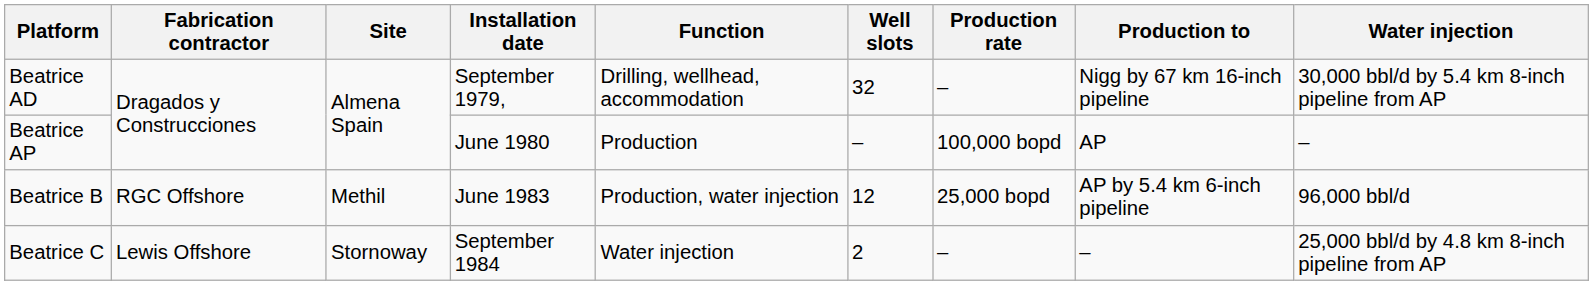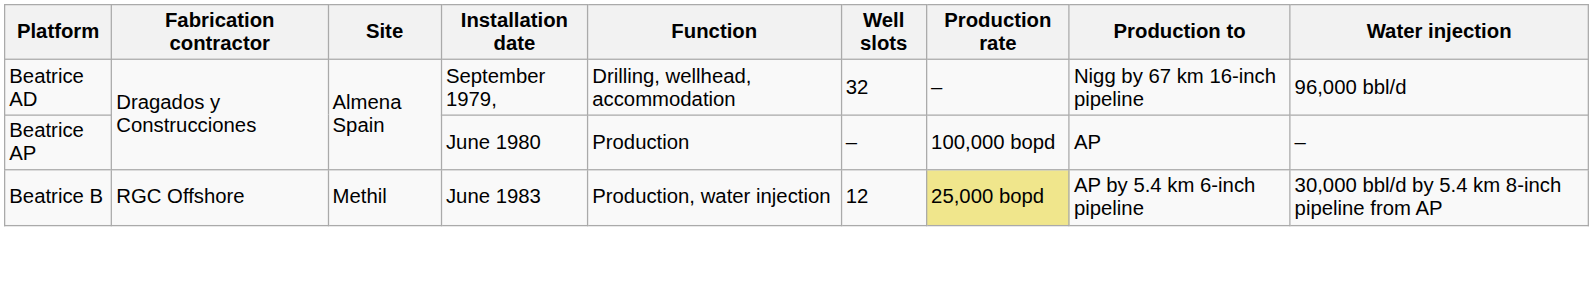 <table class="wikitable">
 <tr>
 <th>Platform</th>
 <th>Fabrication contractor</th>
 <th>Site</th>
 <th>Installation date</th>
 <th>Function</th>
 <th>Well slots</th>
 <th>Production rate</th>
 <th>Production to</th>
 <th>Water injection</th>
 </tr>
 <tr>
 <td>Beatrice AD</td>
 <td rowspan="2">Dragados y Construcciones</td>
 <td rowspan="2">Almena Spain</td>
 <td>September 1979,</td>
 <td>Drilling, wellhead, accommodation</td>
 <td>32</td>
 <td>–</td>
 <td>Nigg by 67 km 16-inch pipeline</td>
-<td>30,000 bbl/d by 5.4 km 8-inch pipeline  from AP</td>
+<td>96,000 bbl/d</td>
 </tr>
 <tr>
 <td>Beatrice AP</td>
 <td>June 1980</td>
 <td>Production</td>
 <td>–</td>
 <td>100,000 bopd</td>
 <td>AP</td>
 <td>–</td>
 </tr>
 <tr>
 <td>Beatrice B</td>
 <td>RGC Offshore</td>
 <td>Methil</td>
 <td>June 1983</td>
 <td>Production, water injection</td>
 <td>12</td>
-<td>25,000 bopd</td>
+<td style="background: khaki;">25,000 bopd</td>
 <td>AP by 5.4 km 6-inch pipeline</td>
-<td>96,000 bbl/d</td>
-</tr>
-<tr>
-<td>Beatrice C</td>
-<td>Lewis Offshore</td>
-<td>Stornoway</td>
-<td>September 1984</td>
-<td>Water injection</td>
-<td>2</td>
-<td>–</td>
-<td>–</td>
-<td>25,000 bbl/d by 4.8 km 8-inch pipeline  from AP</td>
+<td>30,000 bbl/d by 5.4 km 8-inch pipeline  from AP</td>
 </tr>
 </table>
